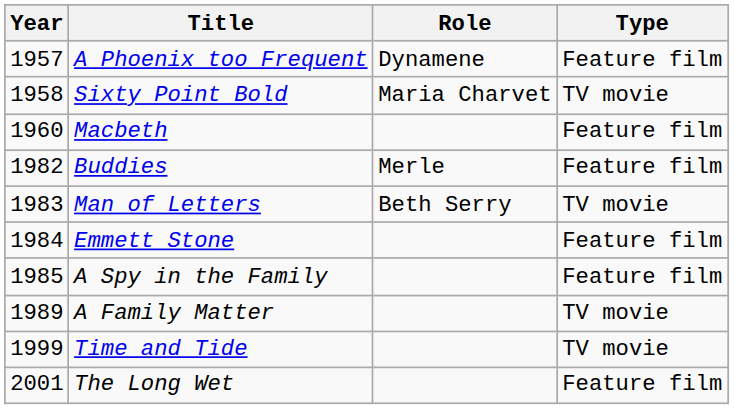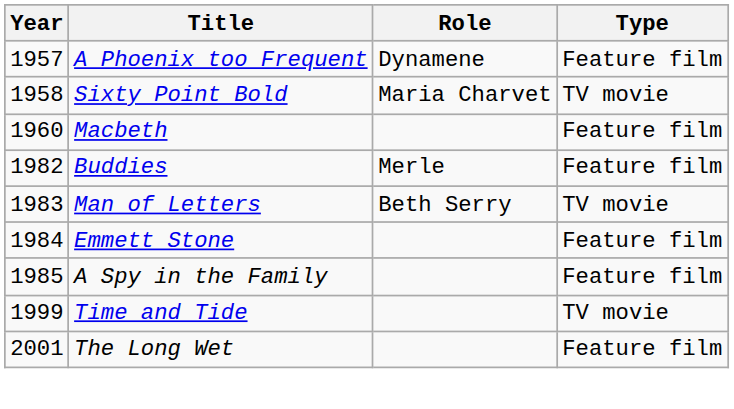 <table class="wikitable">
 <tr>
 <th>Year</th>
 <th>Title</th>
 <th>Role</th>
 <th>Type</th>
 </tr>
 <tr>
 <td>1957</td>
 <td><em><a href='#'>A Phoenix too Frequent</a></em></td>
 <td>Dynamene</td>
 <td>Feature film</td>
 </tr>
 <tr>
 <td>1958</td>
 <td><em><a href='#'>Sixty Point Bold</a></em></td>
 <td>Maria Charvet</td>
 <td>TV movie</td>
 </tr>
 <tr>
 <td>1960</td>
 <td><em><a href='#'>Macbeth</a></em></td>
 <td></td>
 <td>Feature film</td>
 </tr>
 <tr>
 <td>1982</td>
 <td><em><a href='#'>Buddies</a></em></td>
 <td>Merle</td>
 <td>Feature film</td>
 </tr>
 <tr>
 <td>1983</td>
 <td><em><a href='#'>Man of Letters</a></em></td>
 <td>Beth Serry</td>
 <td>TV movie</td>
 </tr>
 <tr>
 <td>1984</td>
 <td><em><a href='#'>Emmett Stone</a></em></td>
 <td></td>
 <td>Feature film</td>
 </tr>
 <tr>
 <td>1985</td>
 <td><em>A Spy in the Family</em></td>
 <td></td>
 <td>Feature film</td>
 </tr>
 <tr>
-<td>1989</td>
-<td><em>A Family Matter</em></td>
-<td></td>
-<td>TV movie</td>
-</tr>
-<tr>
 <td>1999</td>
 <td><em><a href='#'>Time and Tide</a></em></td>
 <td></td>
 <td>TV movie</td>
 </tr>
 <tr>
 <td>2001</td>
 <td><em>The Long Wet</em></td>
 <td></td>
 <td>Feature film</td>
 </tr>
 </table>
